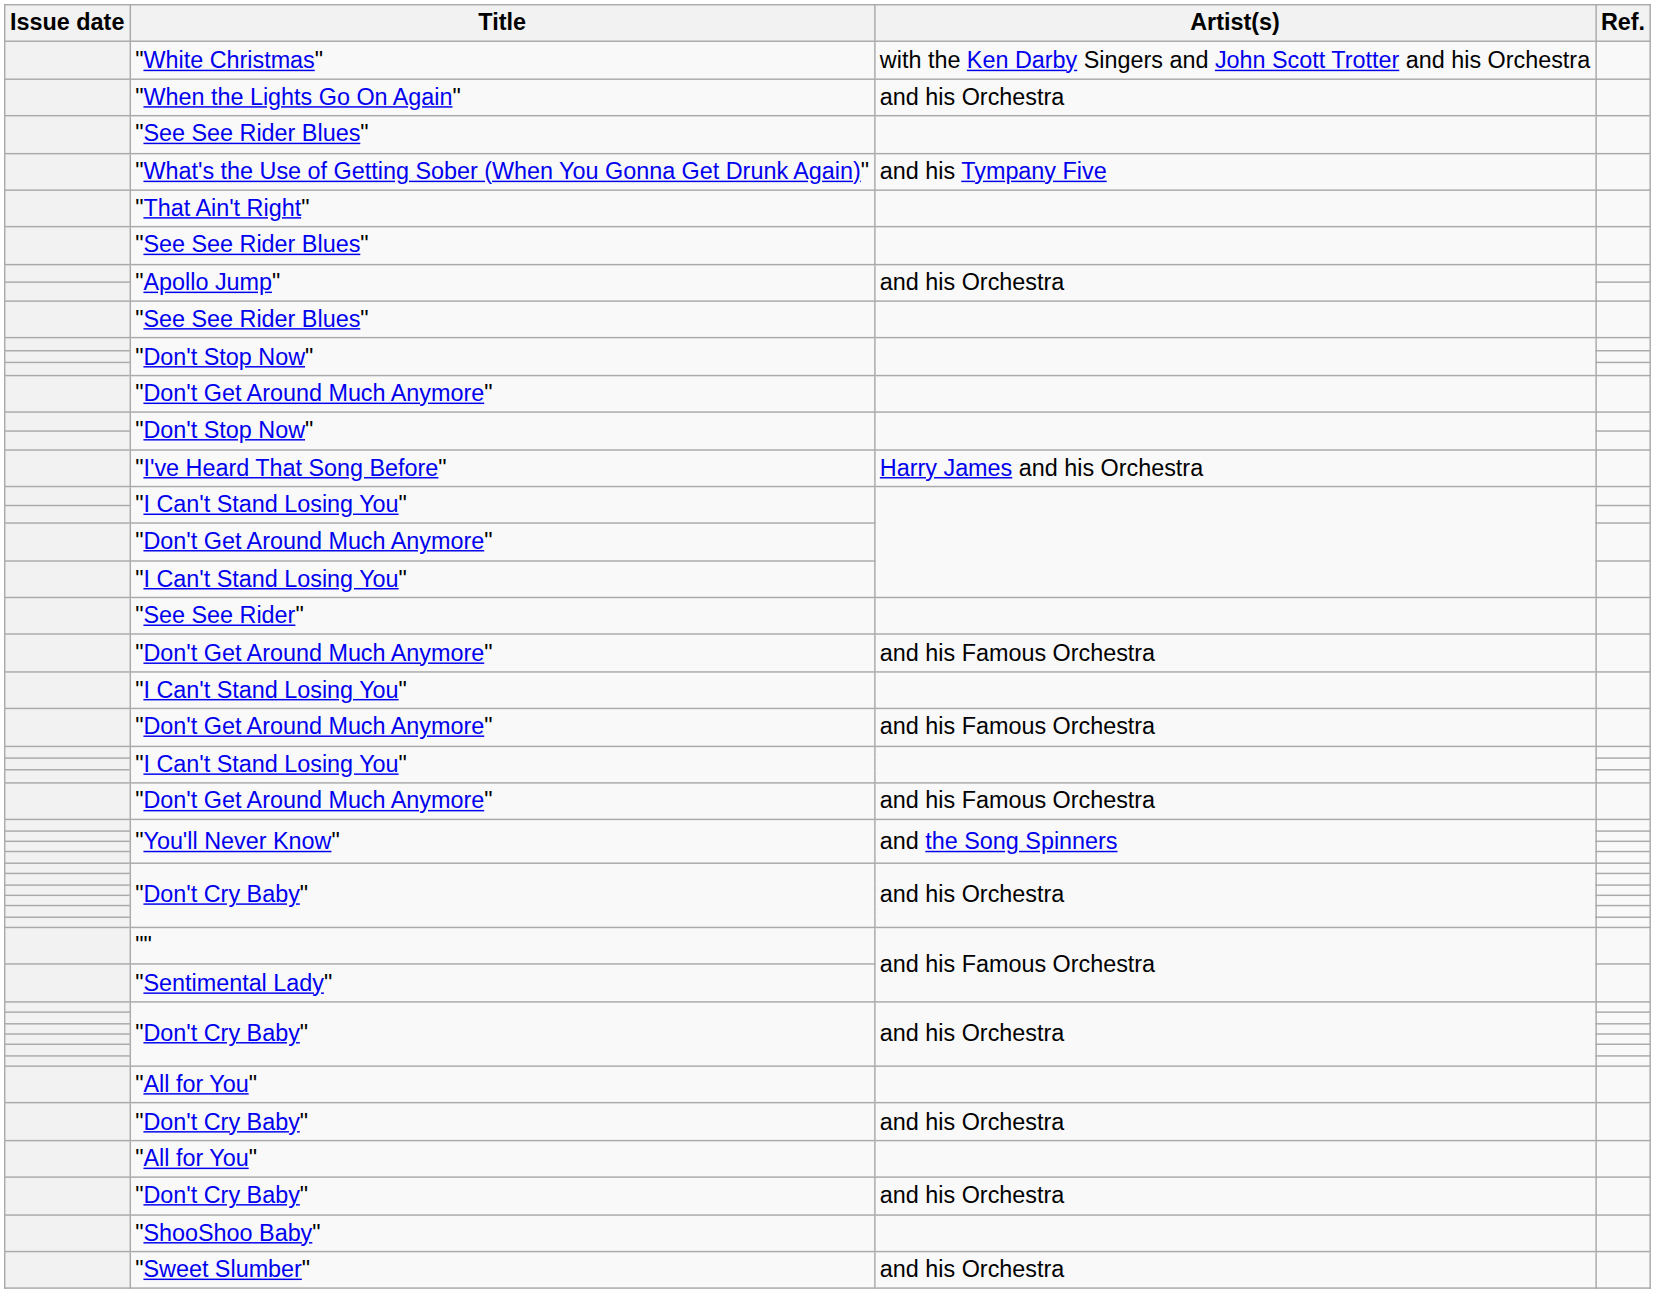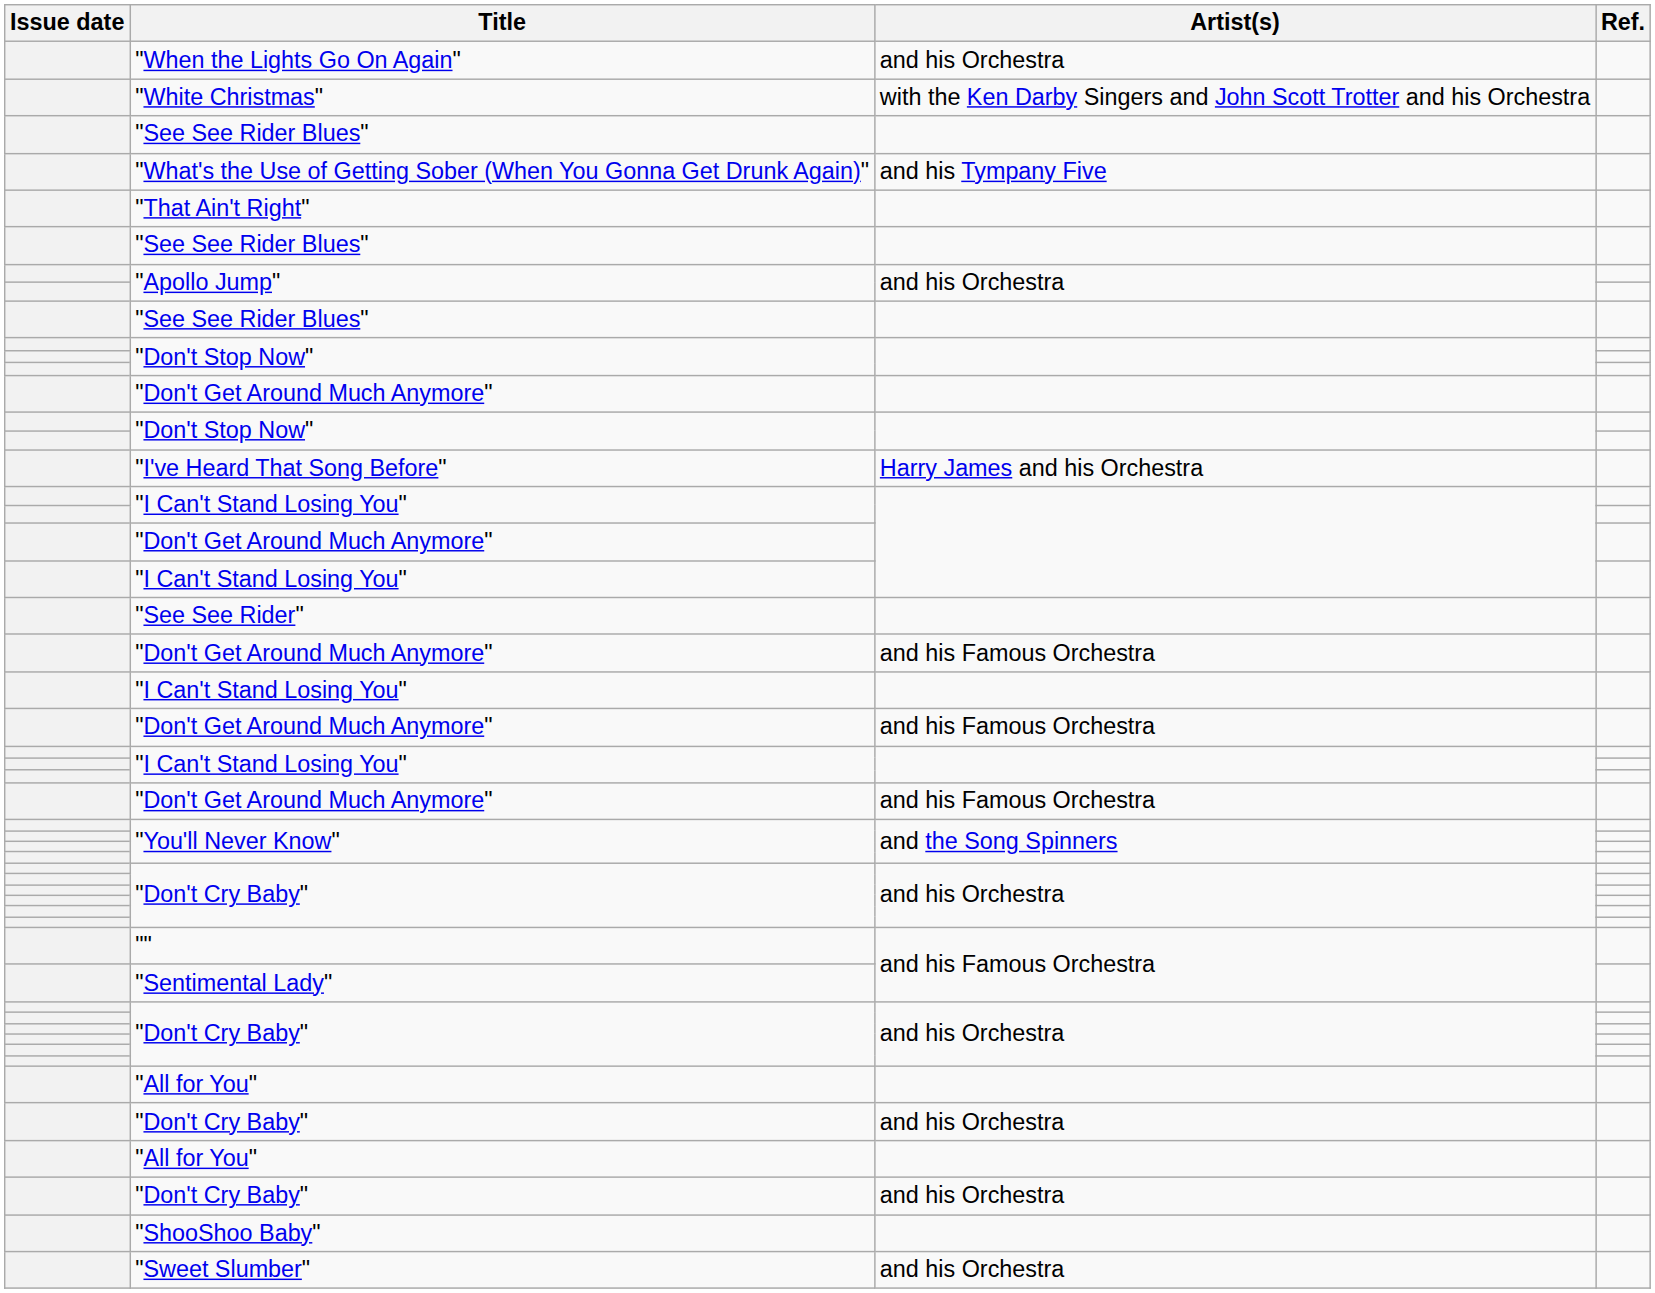 <table class="wikitable sortable plainrowheaders">
 <tr>
 <th scope=col>Issue date</th>
 <th scope=col>Title</th>
 <th scope=col>Artist(s)</th>
 <th scope=col class=unsortable>Ref.</th>
 </tr>
 <tr>
 <th scope=row></th>
-<td>"<a href='#'>White Christmas</a>"</td>
-<td> with the <a href='#'>Ken Darby</a> Singers and <a href='#'>John Scott Trotter</a> and his Orchestra</td>
+<td>"<a href='#'>When the Lights Go On Again</a>"</td>
+<td> and his Orchestra</td>
 <td align=center></td>
 </tr>
 <tr>
 <th scope=row></th>
-<td>"<a href='#'>When the Lights Go On Again</a>"</td>
-<td> and his Orchestra</td>
+<td>"<a href='#'>White Christmas</a>"</td>
+<td> with the <a href='#'>Ken Darby</a> Singers and <a href='#'>John Scott Trotter</a> and his Orchestra</td>
 <td align=center></td>
 </tr>
 <tr>
 <th scope=row></th>
 <td>"<a href='#'>See See Rider Blues</a>"</td>
 <td></td>
 <td align=center></td>
 </tr>
 <tr>
 <th scope=row></th>
 <td>"<a href='#'>What's the Use of Getting Sober (When You Gonna Get Drunk Again)</a>"</td>
 <td> and his <a href='#'>Tympany Five</a></td>
 <td align=center></td>
 </tr>
 <tr>
 <th scope=row></th>
 <td>"<a href='#'>That Ain't Right</a>"</td>
 <td></td>
 <td align=center></td>
 </tr>
 <tr>
 <th scope=row></th>
 <td>"<a href='#'>See See Rider Blues</a>"</td>
 <td></td>
 <td align=center></td>
 </tr>
 <tr>
 <th scope=row></th>
 <td rowspan=2>"<a href='#'>Apollo Jump</a>"</td>
 <td rowspan=2> and his Orchestra</td>
 <td align=center></td>
 </tr>
 <tr>
 <th scope=row></th>
 <td align=center></td>
 </tr>
 <tr>
 <th scope=row></th>
 <td>"<a href='#'>See See Rider Blues</a>"</td>
 <td></td>
 <td align=center></td>
 </tr>
 <tr>
 <th scope=row></th>
 <td rowspan=3>"<a href='#'>Don't Stop Now</a>"</td>
 <td rowspan=3></td>
 <td align=center></td>
 </tr>
 <tr>
 <th scope=row></th>
 <td align=center></td>
 </tr>
 <tr>
 <th scope=row></th>
 <td align=center></td>
 </tr>
 <tr>
 <th scope=row></th>
 <td>"<a href='#'>Don't Get Around Much Anymore</a>"</td>
 <td></td>
 <td align=center></td>
 </tr>
 <tr>
 <th scope=row></th>
 <td rowspan=2>"<a href='#'>Don't Stop Now</a>"</td>
 <td rowspan=2></td>
 <td align=center></td>
 </tr>
 <tr>
 <th scope=row></th>
 <td align=center></td>
 </tr>
 <tr>
 <th scope=row></th>
 <td>"<a href='#'>I've Heard That Song Before</a>"</td>
 <td><a href='#'>Harry James</a> and his Orchestra</td>
 <td align=center></td>
 </tr>
 <tr>
 <th scope=row></th>
 <td rowspan=2>"<a href='#'>I Can't Stand Losing You</a>"</td>
 <td rowspan=4></td>
 <td align=center></td>
 </tr>
 <tr>
 <th scope=row></th>
 <td align=center></td>
 </tr>
 <tr>
 <th scope=row></th>
 <td>"<a href='#'>Don't Get Around Much Anymore</a>"</td>
 <td align=center></td>
 </tr>
 <tr>
 <th scope=row></th>
 <td>"<a href='#'>I Can't Stand Losing You</a>"</td>
 <td align=center></td>
 </tr>
 <tr>
 <th scope=row></th>
 <td>"<a href='#'>See See Rider</a>"</td>
 <td></td>
 <td align=center></td>
 </tr>
 <tr>
 <th scope=row></th>
 <td>"<a href='#'>Don't Get Around Much Anymore</a>"</td>
 <td> and his Famous Orchestra</td>
 <td align=center></td>
 </tr>
 <tr>
 <th scope=row></th>
 <td>"<a href='#'>I Can't Stand Losing You</a>"</td>
 <td></td>
 <td align=center></td>
 </tr>
 <tr>
 <th scope=row></th>
 <td>"<a href='#'>Don't Get Around Much Anymore</a>"</td>
 <td> and his Famous Orchestra</td>
 <td align=center></td>
 </tr>
 <tr>
 <th scope=row></th>
 <td rowspan=3>"<a href='#'>I Can't Stand Losing You</a>"</td>
 <td rowspan=3></td>
 <td align=center></td>
 </tr>
 <tr>
 <th scope=row></th>
 <td align=center></td>
 </tr>
 <tr>
 <th scope=row></th>
 <td align=center></td>
 </tr>
 <tr>
 <th scope=row></th>
 <td>"<a href='#'>Don't Get Around Much Anymore</a>"</td>
 <td> and his Famous Orchestra</td>
 <td align=center></td>
 </tr>
 <tr>
 <th scope=row></th>
 <td rowspan=4>"<a href='#'>You'll Never Know</a>"</td>
 <td rowspan=4> and <a href='#'>the Song Spinners</a></td>
 <td align=center></td>
 </tr>
 <tr>
 <th scope=row></th>
 <td align=center></td>
 </tr>
 <tr>
 <th scope=row></th>
 <td align=center></td>
 </tr>
 <tr>
 <th scope=row></th>
 <td align=center></td>
 </tr>
 <tr>
 <th scope=row></th>
 <td rowspan=6>"<a href='#'>Don't Cry Baby</a>"</td>
 <td rowspan=6> and his Orchestra</td>
 <td align=center></td>
 </tr>
 <tr>
 <th scope=row></th>
 <td align=center></td>
 </tr>
 <tr>
 <th scope=row></th>
 <td align=center></td>
 </tr>
 <tr>
 <th scope=row></th>
 <td align=center></td>
 </tr>
 <tr>
 <th scope=row></th>
 <td align=center></td>
 </tr>
 <tr>
 <th scope=row></th>
 <td align=center></td>
 </tr>
 <tr>
 <th scope=row></th>
 <td>""</td>
 <td rowspan=2> and his Famous Orchestra</td>
 <td align=center></td>
 </tr>
 <tr>
 <th scope=row></th>
 <td>"<a href='#'>Sentimental Lady</a>"</td>
 <td align=center></td>
 </tr>
 <tr>
 <th scope=row></th>
 <td rowspan=6>"<a href='#'>Don't Cry Baby</a>"</td>
 <td rowspan=6> and his Orchestra</td>
 <td align=center></td>
 </tr>
 <tr>
 <th scope=row></th>
 <td align=center></td>
 </tr>
 <tr>
 <th scope=row></th>
 <td align=center></td>
 </tr>
 <tr>
 <th scope=row></th>
 <td align=center></td>
 </tr>
 <tr>
 <th scope=row></th>
 <td align=center></td>
 </tr>
 <tr>
 <th scope=row></th>
 <td align=center></td>
 </tr>
 <tr>
 <th scope=row></th>
 <td>"<a href='#'>All for You</a>"</td>
 <td></td>
 <td align=center></td>
 </tr>
 <tr>
 <th scope=row></th>
 <td>"<a href='#'>Don't Cry Baby</a>"</td>
 <td> and his Orchestra</td>
 <td align=center></td>
 </tr>
 <tr>
 <th scope=row></th>
 <td>"<a href='#'>All for You</a>"</td>
 <td></td>
 <td align=center></td>
 </tr>
 <tr>
 <th scope=row></th>
 <td>"<a href='#'>Don't Cry Baby</a>"</td>
 <td> and his Orchestra</td>
 <td align=center></td>
 </tr>
 <tr>
 <th scope=row></th>
 <td>"<a href='#'>ShooShoo Baby</a>"</td>
 <td></td>
 <td align=center></td>
 </tr>
 <tr>
 <th scope=row></th>
 <td>"<a href='#'>Sweet Slumber</a>"</td>
 <td> and his Orchestra</td>
 <td align=center></td>
 </tr>
 </table>
